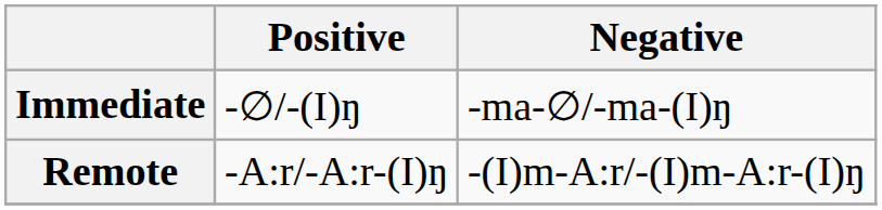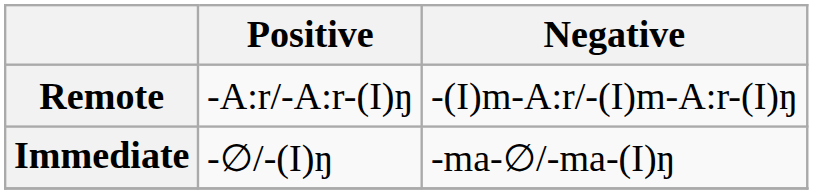 <table class="wikitable">
 <tr>
 <th></th>
 <th>Positive</th>
 <th>Negative</th>
 </tr>
 <tr>
+<th>Remote</th>
+<td>-A:r/-A:r-(I)ŋ</td>
+<td>-(I)m-A:r/-(I)m-A:r-(I)ŋ</td>
+</tr>
+<tr>
 <th>Immediate</th>
 <td>-∅/-(I)ŋ</td>
 <td>-ma-∅/-ma-(I)ŋ</td>
 </tr>
 <tr>
-<th>Remote</th>
-<td>-A:r/-A:r-(I)ŋ</td>
-<td>-(I)m-A:r/-(I)m-A:r-(I)ŋ</td>
-</tr>
-<tr>
 </tr>
 </table>
